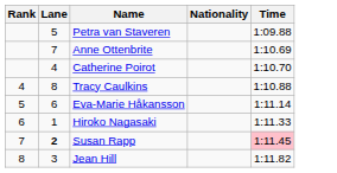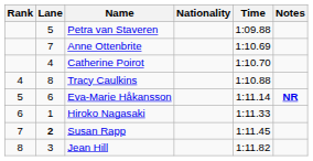 <table class="wikitable sortable" style="text-align:center">
 <tr>
 <th>Rank</th>
 <th>Lane</th>
 <th>Name</th>
 <th>Nationality</th>
 <th>Time</th>
+<th>Notes</th>
 </tr>
 <tr>
 <td></td>
 <td>5</td>
 <td align=left><a href='#'>Petra van Staveren</a></td>
 <td align=left></td>
 <td>1:09.88</td>
+<td></td>
 </tr>
 <tr>
 <td></td>
 <td>7</td>
 <td align=left><a href='#'>Anne Ottenbrite</a></td>
 <td align=left></td>
 <td>1:10.69</td>
+<td></td>
 </tr>
 <tr>
 <td></td>
 <td>4</td>
 <td align=left><a href='#'>Catherine Poirot</a></td>
 <td align=left></td>
 <td>1:10.70</td>
+<td></td>
 </tr>
 <tr>
 <td>4</td>
 <td>8</td>
 <td align=left><a href='#'>Tracy Caulkins</a></td>
 <td align=left></td>
 <td>1:10.88</td>
+<td></td>
 </tr>
 <tr>
 <td>5</td>
 <td>6</td>
 <td align=left><a href='#'>Eva-Marie Håkansson</a></td>
 <td align=left></td>
 <td>1:11.14</td>
+<td><strong><a href='#'>NR</a></strong></td>
 </tr>
 <tr>
 <td>6</td>
 <td>1</td>
 <td align=left><a href='#'>Hiroko Nagasaki</a></td>
 <td align=left></td>
 <td>1:11.33</td>
+<td></td>
 </tr>
 <tr>
 <td>7</td>
 <td><strong>2</strong></td>
 <td align=left><a href='#'>Susan Rapp</a></td>
 <td align=left></td>
-<td style="background: pink;">1:11.45</td>
+<td>1:11.45</td>
+<td></td>
 </tr>
 <tr>
 <td>8</td>
 <td>3</td>
 <td align=left><a href='#'>Jean Hill</a></td>
 <td align=left></td>
 <td>1:11.82</td>
+<td></td>
 </tr>
 </table>
